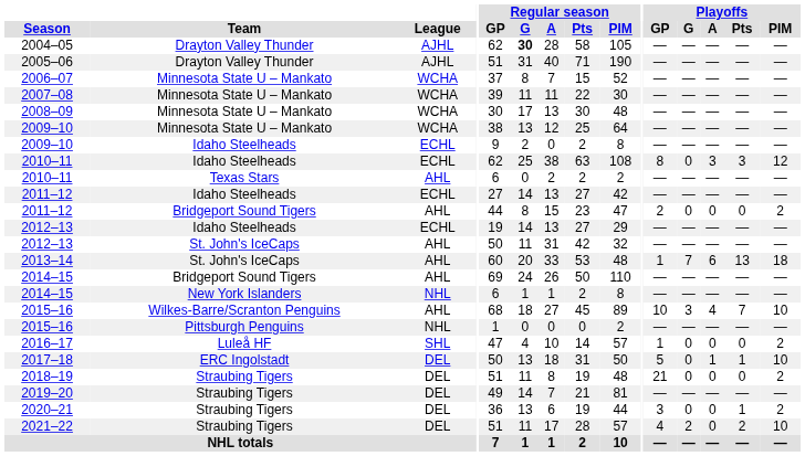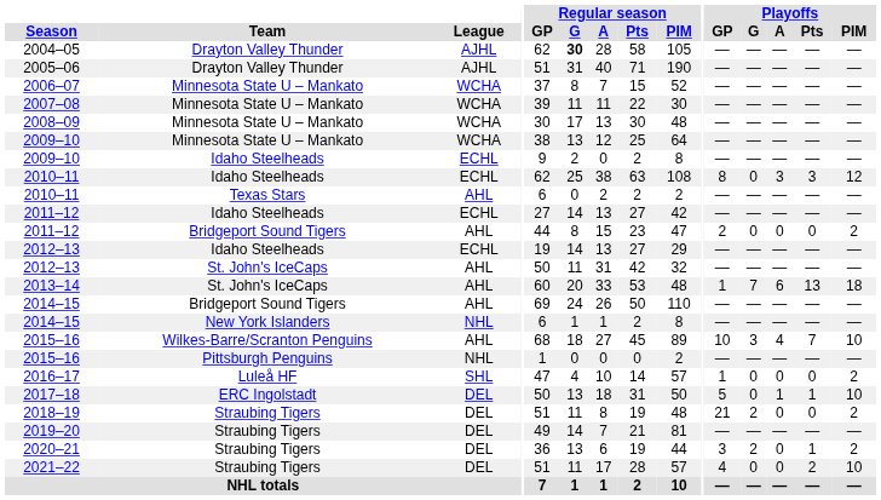 <table border="0" cellpadding="1" cellspacing="0" style="text-align:center; width:60em">
 <tr bgcolor="#e0e0e0">
 <th colspan="3" bgcolor="#ffffff"></th>
 <th rowspan="99" bgcolor="#ffffff"></th>
 <th colspan="5"><a href='#'>Regular season</a></th>
 <th rowspan="99" bgcolor="#ffffff"></th>
 <th colspan="5"><a href='#'>Playoffs</a></th>
 </tr>
 <tr bgcolor="#e0e0e0">
 <th><a href='#'>Season</a></th>
 <th>Team</th>
 <th>League</th>
 <th>GP</th>
 <th><a href='#'>G</a></th>
 <th><a href='#'>A</a></th>
 <th><a href='#'>Pts</a></th>
 <th><a href='#'>PIM</a></th>
 <th>GP</th>
 <th>G</th>
 <th>A</th>
 <th>Pts</th>
 <th>PIM</th>
 </tr>
 <tr>
 <td>2004–05</td>
 <td><a href='#'>Drayton Valley Thunder</a></td>
 <td><a href='#'>AJHL</a></td>
 <td>62</td>
 <td><strong>30</strong></td>
 <td>28</td>
 <td>58</td>
 <td>105</td>
 <td>—</td>
 <td>—</td>
 <td>—</td>
 <td>—</td>
 <td>—</td>
 </tr>
 <tr bgcolor="#f0f0f0">
 <td>2005–06</td>
 <td>Drayton Valley Thunder</td>
 <td>AJHL</td>
 <td>51</td>
 <td>31</td>
 <td>40</td>
 <td>71</td>
 <td>190</td>
 <td>—</td>
 <td>—</td>
 <td>—</td>
 <td>—</td>
 <td>—</td>
 </tr>
 <tr>
 <td><a href='#'>2006–07</a></td>
 <td><a href='#'>Minnesota State U – Mankato</a></td>
 <td><a href='#'>WCHA</a></td>
 <td>37</td>
 <td>8</td>
 <td>7</td>
 <td>15</td>
 <td>52</td>
 <td>—</td>
 <td>—</td>
 <td>—</td>
 <td>—</td>
 <td>—</td>
 </tr>
 <tr bgcolor="#f0f0f0">
 <td><a href='#'>2007–08</a></td>
 <td>Minnesota State U – Mankato</td>
 <td>WCHA</td>
 <td>39</td>
 <td>11</td>
 <td>11</td>
 <td>22</td>
 <td>30</td>
 <td>—</td>
 <td>—</td>
 <td>—</td>
 <td>—</td>
 <td>—</td>
 </tr>
 <tr>
 <td><a href='#'>2008–09</a></td>
 <td>Minnesota State U – Mankato</td>
 <td>WCHA</td>
 <td>30</td>
 <td>17</td>
 <td>13</td>
 <td>30</td>
 <td>48</td>
 <td>—</td>
 <td>—</td>
 <td>—</td>
 <td>—</td>
 <td>—</td>
 </tr>
 <tr bgcolor="#f0f0f0">
 <td><a href='#'>2009–10</a></td>
 <td>Minnesota State U – Mankato</td>
 <td>WCHA</td>
 <td>38</td>
 <td>13</td>
 <td>12</td>
 <td>25</td>
 <td>64</td>
 <td>—</td>
 <td>—</td>
 <td>—</td>
 <td>—</td>
 <td>—</td>
 </tr>
 <tr>
 <td><a href='#'>2009–10</a></td>
 <td><a href='#'>Idaho Steelheads</a></td>
 <td><a href='#'>ECHL</a></td>
 <td>9</td>
 <td>2</td>
 <td>0</td>
 <td>2</td>
 <td>8</td>
 <td>—</td>
 <td>—</td>
 <td>—</td>
 <td>—</td>
 <td>—</td>
 </tr>
 <tr bgcolor="#f0f0f0">
 <td><a href='#'>2010–11</a></td>
 <td>Idaho Steelheads</td>
 <td>ECHL</td>
 <td>62</td>
 <td>25</td>
 <td>38</td>
 <td>63</td>
 <td>108</td>
 <td>8</td>
 <td>0</td>
 <td>3</td>
 <td>3</td>
 <td>12</td>
 </tr>
 <tr>
 <td><a href='#'>2010–11</a></td>
 <td><a href='#'>Texas Stars</a></td>
 <td><a href='#'>AHL</a></td>
 <td>6</td>
 <td>0</td>
 <td>2</td>
 <td>2</td>
 <td>2</td>
 <td>—</td>
 <td>—</td>
 <td>—</td>
 <td>—</td>
 <td>—</td>
 </tr>
 <tr bgcolor="#f0f0f0">
 <td><a href='#'>2011–12</a></td>
 <td>Idaho Steelheads</td>
 <td>ECHL</td>
 <td>27</td>
 <td>14</td>
 <td>13</td>
 <td>27</td>
 <td>42</td>
 <td>—</td>
 <td>—</td>
 <td>—</td>
 <td>—</td>
 <td>—</td>
 </tr>
 <tr>
 <td><a href='#'>2011–12</a></td>
 <td><a href='#'>Bridgeport Sound Tigers</a></td>
 <td>AHL</td>
 <td>44</td>
 <td>8</td>
 <td>15</td>
 <td>23</td>
 <td>47</td>
 <td>2</td>
 <td>0</td>
 <td>0</td>
 <td>0</td>
 <td>2</td>
 </tr>
 <tr bgcolor="#f0f0f0">
 <td><a href='#'>2012–13</a></td>
 <td>Idaho Steelheads</td>
 <td>ECHL</td>
 <td>19</td>
 <td>14</td>
 <td>13</td>
 <td>27</td>
 <td>29</td>
 <td>—</td>
 <td>—</td>
 <td>—</td>
 <td>—</td>
 <td>—</td>
 </tr>
 <tr>
 <td><a href='#'>2012–13</a></td>
 <td><a href='#'>St. John's IceCaps</a></td>
 <td>AHL</td>
 <td>50</td>
 <td>11</td>
 <td>31</td>
 <td>42</td>
 <td>32</td>
 <td>—</td>
 <td>—</td>
 <td>—</td>
 <td>—</td>
 <td>—</td>
 </tr>
 <tr bgcolor="#f0f0f0">
 <td><a href='#'>2013–14</a></td>
 <td>St. John's IceCaps</td>
 <td>AHL</td>
 <td>60</td>
 <td>20</td>
 <td>33</td>
 <td>53</td>
 <td>48</td>
 <td>1</td>
 <td>7</td>
 <td>6</td>
 <td>13</td>
 <td>18</td>
 </tr>
 <tr>
 <td><a href='#'>2014–15</a></td>
 <td>Bridgeport Sound Tigers</td>
 <td>AHL</td>
 <td>69</td>
 <td>24</td>
 <td>26</td>
 <td>50</td>
 <td>110</td>
 <td>—</td>
 <td>—</td>
 <td>—</td>
 <td>—</td>
 <td>—</td>
 </tr>
 <tr bgcolor="#f0f0f0">
 <td><a href='#'>2014–15</a></td>
 <td><a href='#'>New York Islanders</a></td>
 <td><a href='#'>NHL</a></td>
 <td>6</td>
 <td>1</td>
 <td>1</td>
 <td>2</td>
 <td>8</td>
 <td>—</td>
 <td>—</td>
 <td>—</td>
 <td>—</td>
 <td>—</td>
 </tr>
 <tr>
 <td><a href='#'>2015–16</a></td>
 <td><a href='#'>Wilkes-Barre/Scranton Penguins</a></td>
 <td>AHL</td>
 <td>68</td>
 <td>18</td>
 <td>27</td>
 <td>45</td>
 <td>89</td>
 <td>10</td>
 <td>3</td>
 <td>4</td>
 <td>7</td>
 <td>10</td>
 </tr>
 <tr bgcolor="#f0f0f0">
 <td><a href='#'>2015–16</a></td>
 <td><a href='#'>Pittsburgh Penguins</a></td>
 <td>NHL</td>
 <td>1</td>
 <td>0</td>
 <td>0</td>
 <td>0</td>
 <td>2</td>
 <td>—</td>
 <td>—</td>
 <td>—</td>
 <td>—</td>
 <td>—</td>
 </tr>
 <tr>
 <td><a href='#'>2016–17</a></td>
 <td><a href='#'>Luleå HF</a></td>
 <td><a href='#'>SHL</a></td>
 <td>47</td>
 <td>4</td>
 <td>10</td>
 <td>14</td>
 <td>57</td>
 <td>1</td>
 <td>0</td>
 <td>0</td>
 <td>0</td>
 <td>2</td>
 </tr>
 <tr bgcolor="#f0f0f0">
 <td><a href='#'>2017–18</a></td>
 <td><a href='#'>ERC Ingolstadt</a></td>
 <td><a href='#'>DEL</a></td>
 <td>50</td>
 <td>13</td>
 <td>18</td>
 <td>31</td>
 <td>50</td>
 <td>5</td>
 <td>0</td>
 <td>1</td>
 <td>1</td>
 <td>10</td>
 </tr>
 <tr>
 <td><a href='#'>2018–19</a></td>
 <td><a href='#'>Straubing Tigers</a></td>
 <td>DEL</td>
 <td>51</td>
 <td>11</td>
 <td>8</td>
 <td>19</td>
 <td>48</td>
 <td>21</td>
-<td>0</td>
+<td>2</td>
 <td>0</td>
 <td>0</td>
 <td>2</td>
 </tr>
 <tr bgcolor="#f0f0f0">
 <td><a href='#'>2019–20</a></td>
 <td>Straubing Tigers</td>
 <td>DEL</td>
 <td>49</td>
 <td>14</td>
 <td>7</td>
 <td>21</td>
 <td>81</td>
 <td>—</td>
 <td>—</td>
 <td>—</td>
 <td>—</td>
 <td>—</td>
 </tr>
 <tr>
 <td><a href='#'>2020–21</a></td>
 <td>Straubing Tigers</td>
 <td>DEL</td>
 <td>36</td>
 <td>13</td>
 <td>6</td>
 <td>19</td>
 <td>44</td>
 <td>3</td>
-<td>0</td>
+<td>2</td>
 <td>0</td>
 <td>1</td>
 <td>2</td>
 </tr>
 <tr bgcolor="#f0f0f0">
 <td><a href='#'>2021–22</a></td>
 <td>Straubing Tigers</td>
 <td>DEL</td>
 <td>51</td>
 <td>11</td>
 <td>17</td>
 <td>28</td>
 <td>57</td>
 <td>4</td>
-<td>2</td>
+<td>0</td>
 <td>0</td>
 <td>2</td>
 <td>10<br></td>
 </tr>
 <tr bgcolor="#e0e0e0">
 <th colspan="3">NHL totals</th>
 <th>7</th>
 <th>1</th>
 <th>1</th>
 <th>2</th>
 <th>10</th>
 <th>—</th>
 <th>—</th>
 <th>—</th>
 <th>—</th>
 <th>—</th>
 </tr>
 </table>
